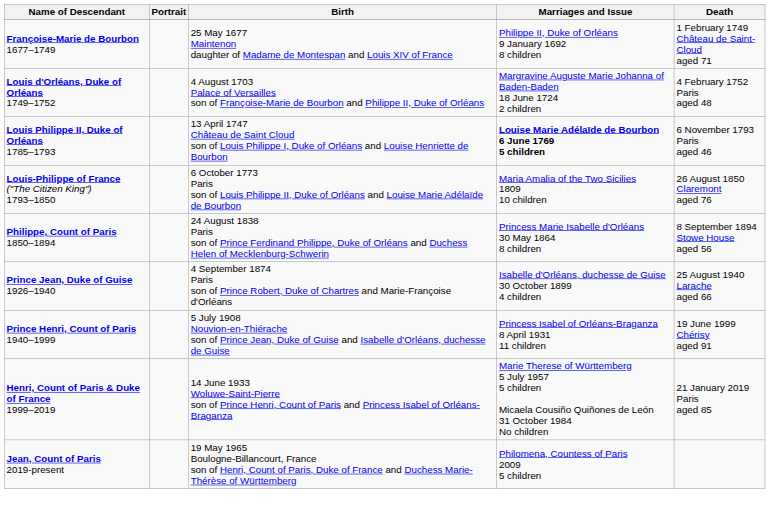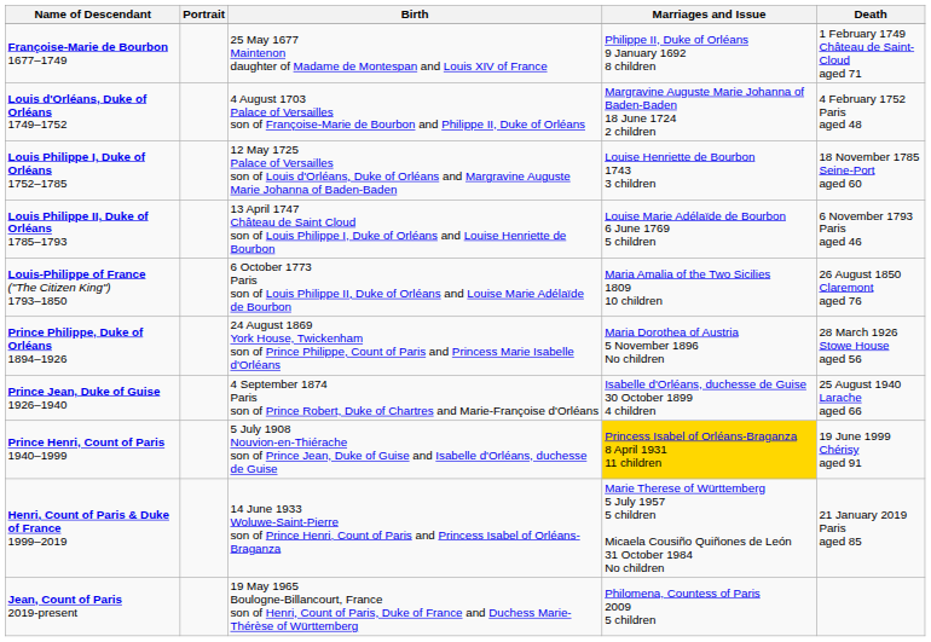 <table class="wikitable">
 <tr ->
 <th>Name of Descendant</th>
 <th>Portrait</th>
 <th>Birth</th>
 <th>Marriages and Issue</th>
 <th>Death</th>
 </tr>
 <tr ->
 </tr>
 <tr>
 <td><strong><a href='#'>Françoise-Marie de Bourbon</a></strong><br>1677–1749</td>
 <td></td>
 <td>25 May 1677<br><a href='#'>Maintenon</a><br>daughter of <a href='#'>Madame de Montespan</a> and <a href='#'>Louis XIV of France</a></td>
 <td><a href='#'>Philippe II, Duke of Orléans</a><br>9 January 1692<br>8 children</td>
 <td>1 February 1749<br><a href='#'>Château de Saint-Cloud</a><br>aged 71</td>
 </tr>
 <tr>
 <td><strong><a href='#'>Louis d'Orléans, Duke of Orléans</a></strong><br>1749–1752</td>
 <td></td>
 <td>4 August 1703<br><a href='#'>Palace of Versailles</a><br>son of <a href='#'>Françoise-Marie de Bourbon</a> and <a href='#'>Philippe II, Duke of Orléans</a></td>
 <td><a href='#'>Margravine Auguste Marie Johanna of Baden-Baden</a><br>18 June 1724<br>2 children</td>
 <td>4 February 1752<br>Paris<br>aged 48</td>
 </tr>
 <tr>
+<td><strong><a href='#'>Louis Philippe I, Duke of Orléans</a></strong><br>1752–1785</td>
+<td></td>
+<td>12 May 1725<br><a href='#'>Palace of Versailles</a><br>son of <a href='#'>Louis d'Orléans, Duke of Orléans</a> and <a href='#'>Margravine Auguste Marie Johanna of Baden-Baden</a></td>
+<td><a href='#'>Louise Henriette de Bourbon</a><br>1743<br>3 children</td>
+<td>18 November 1785<br><a href='#'>Seine-Port</a><br>aged 60</td>
+</tr>
+<tr>
 <td><strong><a href='#'>Louis Philippe II, Duke of Orléans</a></strong><br>1785–1793</td>
 <td></td>
 <td>13 April 1747<br><a href='#'>Château de Saint Cloud</a><br>son of <a href='#'>Louis Philippe I, Duke of Orléans</a> and <a href='#'>Louise Henriette de Bourbon</a></td>
-<td><strong><a href='#'>Louise Marie Adélaïde de Bourbon</a><br>6 June 1769<br>5 children</strong></td>
+<td><a href='#'>Louise Marie Adélaïde de Bourbon</a><br>6 June 1769<br>5 children</td>
 <td>6 November 1793<br>Paris<br>aged 46</td>
 </tr>
 <tr>
 <td><strong><a href='#'>Louis-Philippe of France</a></strong><br><em>("The Citizen King")</em><br>1793–1850</td>
 <td></td>
 <td>6 October 1773<br>Paris<br>son of <a href='#'>Louis Philippe II, Duke of Orléans</a> and <a href='#'>Louise Marie Adélaïde de Bourbon</a></td>
 <td><a href='#'>Maria Amalia of the Two Sicilies</a><br>1809<br>10 children</td>
 <td>26 August 1850<br><a href='#'>Claremont</a><br>aged 76</td>
 </tr>
 <tr>
-<td><strong><a href='#'>Philippe, Count of Paris</a></strong><br>1850–1894</td>
+<td><strong><a href='#'>Prince Philippe, Duke of Orléans</a></strong><br>1894–1926</td>
 <td></td>
-<td>24 August 1838<br>Paris<br>son of <a href='#'>Prince Ferdinand Philippe, Duke of Orléans</a> and <a href='#'>Duchess Helen of Mecklenburg-Schwerin</a></td>
-<td><a href='#'>Princess Marie Isabelle d'Orléans</a><br>30 May 1864<br>8 children</td>
-<td>8 September 1894<br><a href='#'>Stowe House</a><br>aged 56</td>
+<td>24 August 1869<br><a href='#'>York House, Twickenham</a><br>son of <a href='#'>Prince Philippe, Count of Paris</a> and <a href='#'>Princess Marie Isabelle d'Orléans</a></td>
+<td><a href='#'>Maria Dorothea of Austria</a> <br>5 November 1896<br>No children</td>
+<td>28 March 1926<br><a href='#'>Stowe House</a><br>aged 56</td>
 </tr>
 <tr>
 <td><strong><a href='#'>Prince Jean, Duke of Guise</a></strong><br>1926–1940</td>
 <td></td>
 <td>4 September 1874<br>Paris<br>son of <a href='#'>Prince Robert, Duke of Chartres</a> and Marie-Françoise d'Orléans</td>
 <td><a href='#'>Isabelle d'Orléans, duchesse de Guise</a> <br>30 October 1899<br>4 children</td>
 <td>25 August 1940<br><a href='#'>Larache</a><br>aged 66</td>
 </tr>
 <tr>
 <td><strong><a href='#'>Prince Henri, Count of Paris</a></strong><br>1940–1999</td>
 <td></td>
 <td>5 July 1908<br><a href='#'>Nouvion-en-Thiérache</a><br>son of <a href='#'>Prince Jean, Duke of Guise</a> and <a href='#'>Isabelle d'Orléans, duchesse de Guise</a></td>
-<td><a href='#'>Princess Isabel of Orléans-Braganza</a><br>8 April 1931<br>11 children</td>
+<td style="background: gold;"><a href='#'>Princess Isabel of Orléans-Braganza</a><br>8 April 1931<br>11 children</td>
 <td>19 June 1999<br><a href='#'>Chérisy</a><br>aged 91</td>
 </tr>
 <tr>
 <td><strong><a href='#'>Henri, Count of Paris & Duke of France</a></strong><br>1999–2019</td>
 <td></td>
 <td>14 June 1933<br><a href='#'>Woluwe-Saint-Pierre</a><br>son of <a href='#'>Prince Henri, Count of Paris</a> and <a href='#'>Princess Isabel of Orléans-Braganza</a></td>
 <td><a href='#'>Marie Therese of Württemberg</a><br>5 July 1957<br>5 children<br><br>Micaela Cousiño Quiñones de León <br>31 October 1984<br>No children</td>
 <td>21 January 2019<br>Paris<br>aged 85</td>
 </tr>
 <tr>
 <td><strong><a href='#'>Jean, Count of Paris</a></strong><br>2019-present</td>
 <td></td>
 <td>19 May 1965<br>Boulogne-Billancourt, France<br>son of <a href='#'>Henri, Count of Paris, Duke of France</a> and <a href='#'>Duchess Marie-Thérèse of Württemberg</a></td>
 <td><a href='#'>Philomena, Countess of Paris</a><br>2009<br>5 children</td>
 <td></td>
 </tr>
 </table>
